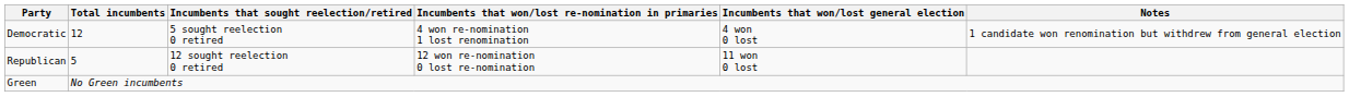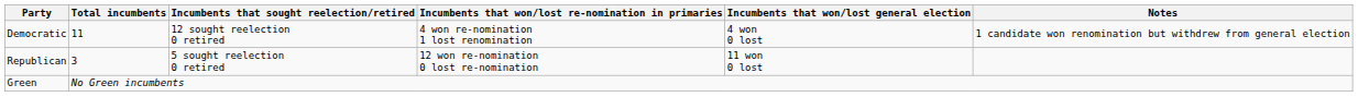 <table class="wikitable">
 <tr>
 <th>Party</th>
 <th>Total incumbents</th>
 <th>Incumbents that sought reelection/retired</th>
 <th>Incumbents that won/lost re-nomination in primaries</th>
 <th>Incumbents that won/lost general election</th>
 <th>Notes</th>
 </tr>
 <tr>
 <td>Democratic</td>
-<td>12</td>
-<td>5 sought reelection<br>0 retired</td>
+<td>11</td>
+<td>12 sought reelection<br>0 retired</td>
 <td>4 won re-nomination<br>1 lost renomination</td>
 <td>4 won<br>0 lost</td>
 <td>1 candidate won renomination but withdrew from general election</td>
 </tr>
 <tr>
 <td>Republican</td>
-<td>5</td>
-<td>12 sought reelection<br>0 retired</td>
+<td>3</td>
+<td>5 sought reelection<br>0 retired</td>
 <td>12 won re-nomination<br>0 lost re-nomination</td>
 <td>11 won<br>0 lost</td>
 <td></td>
 </tr>
 <tr>
 <td>Green</td>
 <td colspan=5><em>No Green incumbents</em></td>
 </tr>
 </table>
